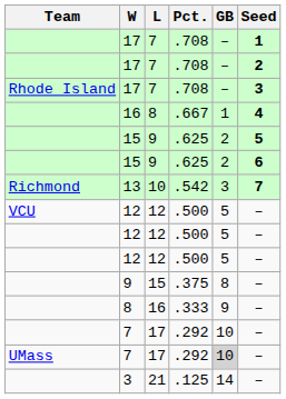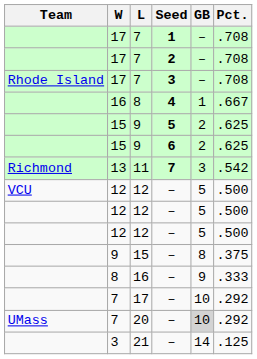 <table class=wikitable>
 <tr>
 <th>Team</th>
 <th>W</th>
 <th>L</th>
+<th>Seed</th>
+<th>GB</th>
 <th>Pct.</th>
-<th>GB</th>
-<th>Seed</th>
 </tr>
 <tr bgcolor="#ccffcc">
 <td></td>
 <td>17</td>
 <td>7</td>
+<td style="text-align:center;"><strong>1</strong></td>
+<td style="text-align:center;">–</td>
 <td>.708</td>
-<td style="text-align:center;">–</td>
-<td style="text-align:center;"><strong>1</strong></td>
 </tr>
 <tr bgcolor="#ccffcc">
 <td></td>
 <td>17</td>
 <td>7</td>
+<td style="text-align:center;"><strong>2</strong></td>
+<td style="text-align:center;">–</td>
 <td>.708</td>
-<td style="text-align:center;">–</td>
-<td style="text-align:center;"><strong>2</strong></td>
 </tr>
 <tr bgcolor="#ccffcc">
 <td><a href='#'>Rhode Island</a></td>
 <td>17</td>
 <td>7</td>
+<td style="text-align:center;"><strong>3</strong></td>
+<td style="text-align:center;">–</td>
 <td>.708</td>
-<td style="text-align:center;">–</td>
-<td style="text-align:center;"><strong>3</strong></td>
 </tr>
 <tr bgcolor="#ccffcc">
 <td></td>
 <td>16</td>
 <td>8</td>
+<td style="text-align:center;"><strong>4</strong></td>
+<td style="text-align:center;">1</td>
 <td>.667</td>
-<td style="text-align:center;">1</td>
-<td style="text-align:center;"><strong>4</strong></td>
 </tr>
 <tr bgcolor="#ccffcc">
 <td></td>
 <td>15</td>
 <td>9</td>
+<td style="text-align:center;"><strong>5</strong></td>
+<td style="text-align:center;">2</td>
 <td>.625</td>
-<td style="text-align:center;">2</td>
-<td style="text-align:center;"><strong>5</strong></td>
 </tr>
 <tr bgcolor="#ccffcc">
 <td></td>
 <td>15</td>
 <td>9</td>
+<td style="text-align:center;"><strong>6</strong></td>
+<td style="text-align:center;">2</td>
 <td>.625</td>
-<td style="text-align:center;">2</td>
-<td style="text-align:center;"><strong>6</strong></td>
 </tr>
 <tr bgcolor="#ccffcc">
 <td><a href='#'>Richmond</a></td>
 <td>13</td>
-<td>10</td>
+<td>11</td>
+<td style="text-align:center;"><strong>7</strong></td>
+<td style="text-align:center;">3</td>
 <td>.542</td>
-<td style="text-align:center;">3</td>
-<td style="text-align:center;"><strong>7</strong></td>
 </tr>
 <tr>
 <td><a href='#'>VCU</a></td>
 <td>12</td>
 <td>12</td>
+<td style="text-align:center;">–</td>
+<td style="text-align:center;">5</td>
 <td>.500</td>
-<td style="text-align:center;">5</td>
-<td style="text-align:center;">–</td>
 </tr>
 <tr>
 <td></td>
 <td>12</td>
 <td>12</td>
+<td style="text-align:center;">–</td>
+<td style="text-align:center;">5</td>
 <td>.500</td>
-<td style="text-align:center;">5</td>
-<td style="text-align:center;">–</td>
 </tr>
 <tr>
 <td></td>
 <td>12</td>
 <td>12</td>
+<td style="text-align:center;">–</td>
+<td style="text-align:center;">5</td>
 <td>.500</td>
-<td style="text-align:center;">5</td>
-<td style="text-align:center;">–</td>
 </tr>
 <tr>
 <td></td>
 <td>9</td>
 <td>15</td>
+<td style="text-align:center;">–</td>
+<td style="text-align:center;">8</td>
 <td>.375</td>
-<td style="text-align:center;">8</td>
-<td style="text-align:center;">–</td>
 </tr>
 <tr>
 <td></td>
 <td>8</td>
 <td>16</td>
+<td style="text-align:center;">–</td>
+<td style="text-align:center;">9</td>
 <td>.333</td>
-<td style="text-align:center;">9</td>
-<td style="text-align:center;">–</td>
 </tr>
 <tr>
 <td></td>
 <td>7</td>
 <td>17</td>
+<td style="text-align:center;">–</td>
+<td style="text-align:center;">10</td>
 <td>.292</td>
-<td style="text-align:center;">10</td>
-<td style="text-align:center;">–</td>
 </tr>
 <tr>
 <td><a href='#'>UMass</a></td>
 <td>7</td>
-<td>17</td>
+<td>20</td>
+<td style="text-align:center;">–</td>
+<td style="background: lightgrey; text-align:center;">10</td>
 <td>.292</td>
-<td style="background: lightgrey; text-align:center;">10</td>
-<td style="text-align:center;">–</td>
 </tr>
 <tr>
 <td></td>
 <td>3</td>
 <td>21</td>
+<td style="text-align:center;">–</td>
+<td style="text-align:center;">14</td>
 <td>.125</td>
-<td style="text-align:center;">14</td>
-<td style="text-align:center;">–</td>
 </tr>
 </table>
